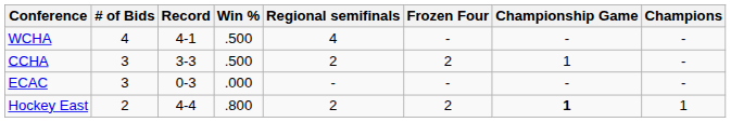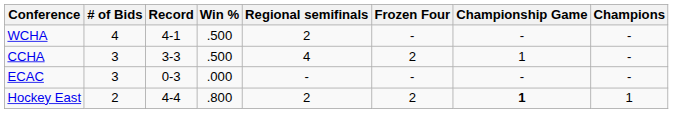 <table class="wikitable sortable">
 <tr>
 <th>Conference</th>
 <th># of Bids</th>
 <th>Record</th>
 <th>Win %</th>
 <th>Regional semifinals</th>
 <th>Frozen Four</th>
 <th>Championship Game</th>
 <th>Champions</th>
 </tr>
 <tr align="center">
 <td align="left"><a href='#'>WCHA</a></td>
 <td>4</td>
 <td>4-1</td>
 <td>.500</td>
-<td>4</td>
+<td>2</td>
 <td>-</td>
 <td>-</td>
 <td>-</td>
 </tr>
 <tr align="center">
 <td align="left"><a href='#'>CCHA</a></td>
 <td>3</td>
 <td>3-3</td>
 <td>.500</td>
-<td>2</td>
+<td>4</td>
 <td>2</td>
 <td>1</td>
 <td>-</td>
 </tr>
 <tr align="center">
 <td align="left"><a href='#'>ECAC</a></td>
 <td>3</td>
 <td>0-3</td>
 <td>.000</td>
 <td>-</td>
 <td>-</td>
 <td>-</td>
 <td>-</td>
 </tr>
 <tr align="center">
 <td align="left"><a href='#'>Hockey East</a></td>
 <td>2</td>
 <td>4-4</td>
 <td>.800</td>
 <td>2</td>
 <td>2</td>
 <td><strong>1</strong></td>
 <td>1</td>
 </tr>
 </table>
